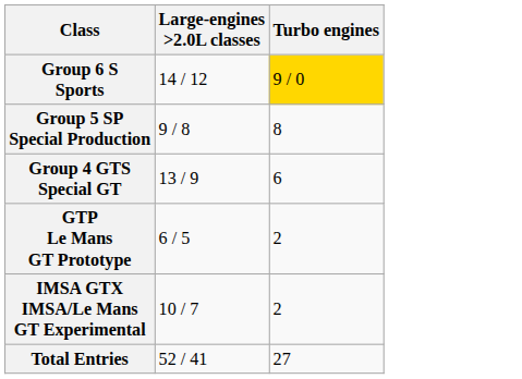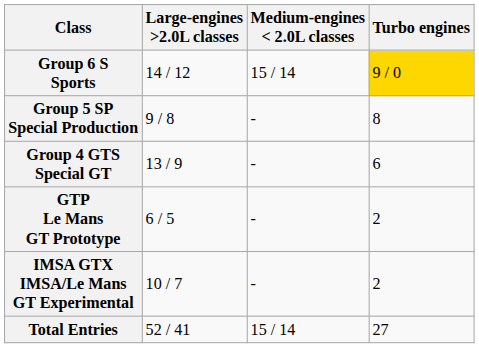 <table class="wikitable" style="font-size: 95%">
 <tr>
 <th>Class</th>
 <th>Large-engines<br> >2.0L classes</th>
+<th>Medium-engines<br> < 2.0L classes</th>
 <th>Turbo engines</th>
 </tr>
 <tr>
 <th>Group 6 S<br> Sports</th>
 <td>14 / 12</td>
+<td>15 / 14</td>
 <td style="background: gold;">9 / 0</td>
 </tr>
 <tr>
 <th>Group 5 SP<br> Special Production</th>
 <td>9 /  8</td>
+<td>-</td>
 <td>8</td>
 </tr>
 <tr>
 <th>Group 4 GTS<br> Special GT</th>
 <td>13 /  9</td>
+<td>-</td>
 <td>6</td>
 </tr>
 <tr>
 <th>GTP<br> Le Mans<br>GT Prototype</th>
 <td>6 /  5</td>
+<td>-</td>
 <td>2</td>
 </tr>
 <tr>
 <th>IMSA GTX<br> IMSA/Le Mans<br>GT Experimental</th>
 <td>10 / 7</td>
+<td>-</td>
 <td>2</td>
 </tr>
 <tr>
 <th>Total Entries</th>
 <td>52 / 41</td>
+<td>15 / 14</td>
 <td>27</td>
 </tr>
 </table>
